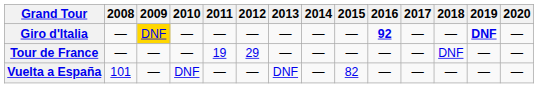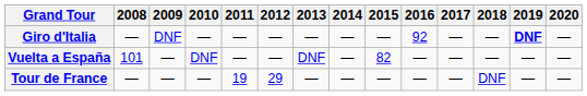 <table class="wikitable plainrowheaders">
 <tr>
 <th scope="col"><a href='#'>Grand Tour</a></th>
 <th>2008</th>
 <th scope="col">2009</th>
 <th scope="col">2010</th>
 <th scope="col">2011</th>
 <th scope="col">2012</th>
 <th scope="col">2013</th>
 <th scope="col">2014</th>
 <th scope="col">2015</th>
 <th scope="col">2016</th>
 <th scope="col">2017</th>
 <th scope="col">2018</th>
 <th scope="col">2019</th>
 <th scope="col">2020</th>
 </tr>
 <tr style="text-align:center;">
 <th scope="row"> <a href='#'>Giro d'Italia</a></th>
 <td>—</td>
-<td style="background: gold;"><a href='#'>DNF</a></td>
+<td><a href='#'>DNF</a></td>
 <td>—</td>
 <td>—</td>
 <td>—</td>
 <td>—</td>
 <td>—</td>
 <td>—</td>
-<td><strong><a href='#'>92</a></strong></td>
+<td><a href='#'>92</a></td>
 <td>—</td>
 <td>—</td>
 <td><strong><a href='#'>DNF</a></strong></td>
+<td>—</td>
+</tr>
+<tr style="text-align:center;">
+<th scope="row"> <a href='#'>Vuelta a España</a></th>
+<td><a href='#'>101</a></td>
+<td>—</td>
+<td><a href='#'>DNF</a></td>
+<td>—</td>
+<td>—</td>
+<td><a href='#'>DNF</a></td>
+<td>—</td>
+<td><a href='#'>82</a></td>
+<td>—</td>
+<td>—</td>
+<td>—</td>
+<td>—</td>
 <td>—</td>
 </tr>
 <tr style="text-align:center;">
 <th scope="row"> <a href='#'>Tour de France</a></th>
 <td>—</td>
 <td>—</td>
 <td>—</td>
 <td><a href='#'>19</a></td>
 <td><a href='#'>29</a></td>
 <td>—</td>
 <td>—</td>
 <td>—</td>
 <td>—</td>
 <td>—</td>
 <td><a href='#'>DNF</a></td>
 <td>—</td>
 <td>—</td>
 </tr>
-<tr style="text-align:center;">
-<th scope="row"> <a href='#'>Vuelta a España</a></th>
-<td><a href='#'>101</a></td>
-<td>—</td>
-<td><a href='#'>DNF</a></td>
-<td>—</td>
-<td>—</td>
-<td><a href='#'>DNF</a></td>
-<td>—</td>
-<td><a href='#'>82</a></td>
-<td>—</td>
-<td>—</td>
-<td>—</td>
-<td>—</td>
-<td>—</td>
-</tr>
 </table>
